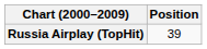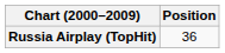 <table class="wikitable plainrowheaders" style="text-align:center">
 <tr>
 <th scope="col">Chart (2000–2009)</th>
 <th scope="col">Position</th>
 </tr>
 <tr>
 <th scope="row">Russia Airplay (TopHit)</th>
-<td>39</td>
+<td>36</td>
 </tr>
 </table>
